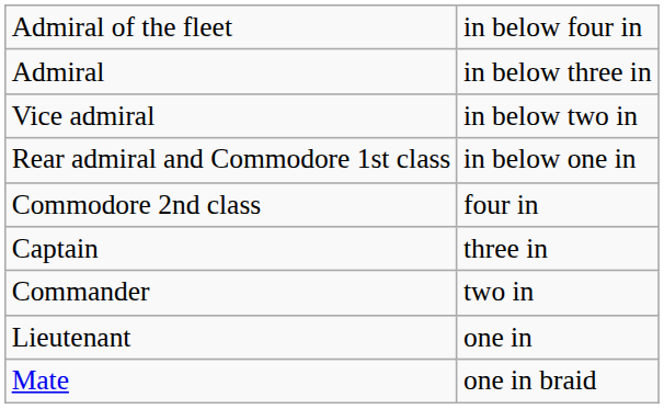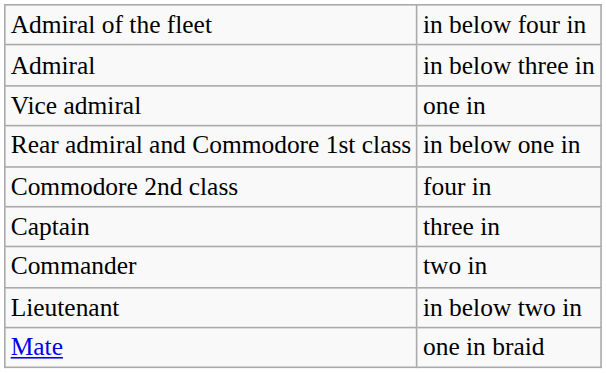 <table class=wikitable>
 <tr>
 <td>Admiral of the fleet</td>
 <td>in below four in</td>
 </tr>
 <tr>
 <td>Admiral</td>
 <td>in below three in</td>
 </tr>
 <tr>
 <td>Vice admiral</td>
-<td>in below two in</td>
+<td>one in</td>
 </tr>
 <tr>
 <td>Rear admiral and Commodore 1st class</td>
 <td> in below one in</td>
 </tr>
 <tr>
 <td>Commodore 2nd class</td>
 <td>four in</td>
 </tr>
 <tr>
 <td>Captain</td>
 <td>three in</td>
 </tr>
 <tr>
 <td>Commander</td>
 <td>two in</td>
 </tr>
 <tr>
 <td>Lieutenant</td>
-<td>one in</td>
+<td>in below two in</td>
 </tr>
 <tr>
 <td><a href='#'>Mate</a></td>
 <td>one in braid</td>
 </tr>
 </table>
